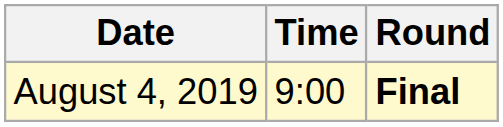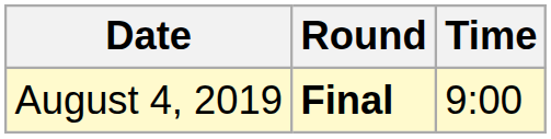 <table class="wikitable">
 <tr>
 <th>Date</th>
+<th>Round</th>
 <th>Time</th>
-<th>Round</th>
 </tr>
 <tr style=background:lemonchiffon>
 <td>August 4, 2019</td>
+<td><strong>Final</strong></td>
 <td>9:00</td>
-<td><strong>Final</strong></td>
 </tr>
 </table>
